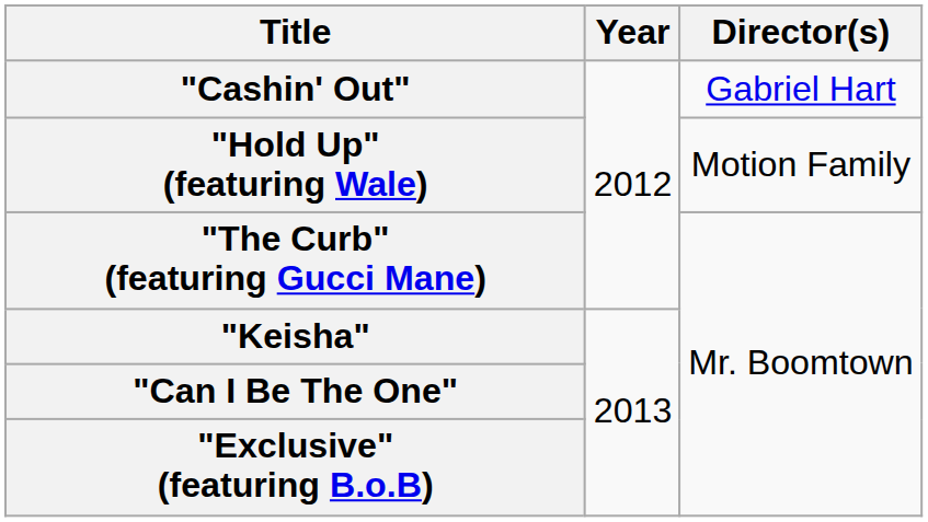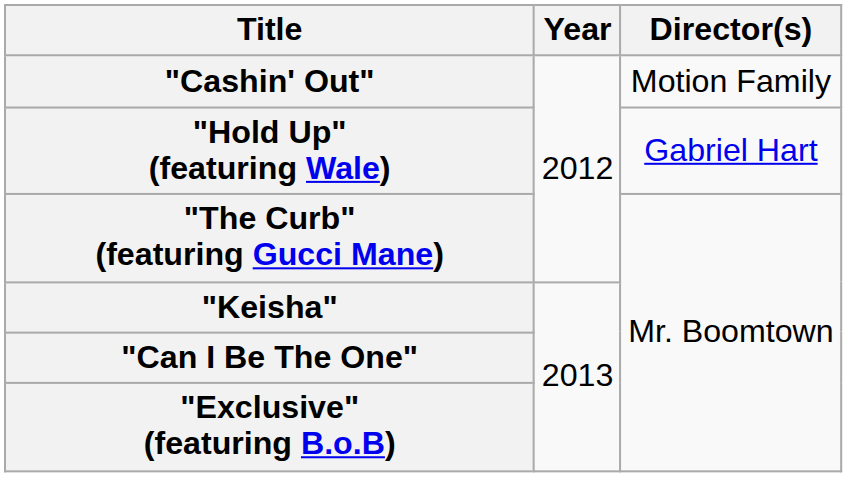 <table class="wikitable plainrowheaders" style="text-align:center;">
 <tr>
 <th style="width:16em;">Title</th>
 <th>Year</th>
 <th>Director(s)</th>
 </tr>
 <tr>
 <th scope="row">"Cashin' Out"</th>
 <td rowspan="3">2012</td>
-<td><a href='#'>Gabriel Hart</a></td>
+<td>Motion Family</td>
 </tr>
 <tr>
 <th scope="row">"Hold Up"<br><span>(featuring <a href='#'>Wale</a>)</span></th>
-<td>Motion Family</td>
+<td><a href='#'>Gabriel Hart</a></td>
 </tr>
 <tr>
 <th scope="row">"The Curb"<br><span>(featuring <a href='#'>Gucci Mane</a>)</span></th>
 <td rowspan="4">Mr. Boomtown</td>
 </tr>
 <tr>
 <th scope="row">"Keisha"</th>
 <td rowspan="3">2013</td>
 </tr>
 <tr>
 <th scope="row">"Can I Be The One"</th>
 </tr>
 <tr>
 <th scope="row">"Exclusive"<br><span>(featuring <a href='#'>B.o.B</a>)</span></th>
 </tr>
 </table>
